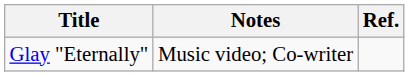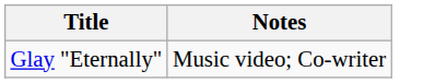 <table class="wikitable">
 <tr>
 <th>Title</th>
 <th>Notes</th>
-<th>Ref.</th>
 </tr>
 <tr>
 <td><a href='#'>Glay</a> "Eternally"</td>
 <td>Music video; Co-writer</td>
-<td></td>
 </tr>
 </table>
